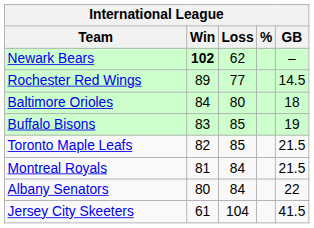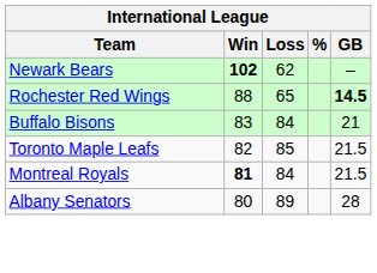 <table class="wikitable">
 <tr>
 <th colspan="5">International League</th>
 </tr>
 <tr>
 <th width="60%">Team</th>
 <th>Win</th>
 <th>Loss</th>
 <th>%</th>
 <th>GB</th>
 </tr>
 <tr align=center bgcolor=ccffcc>
 <td align=left><a href='#'>Newark Bears</a></td>
 <td><strong>102</strong></td>
 <td>62</td>
 <td></td>
 <td>–</td>
 </tr>
 <tr align=center bgcolor=ccffcc>
 <td align=left><a href='#'>Rochester Red Wings</a></td>
-<td>89</td>
-<td>77</td>
+<td>88</td>
+<td>65</td>
 <td></td>
-<td>14.5</td>
-</tr>
-<tr align=center bgcolor=ccffcc>
-<td align=left><a href='#'>Baltimore Orioles</a></td>
-<td>84</td>
-<td>80</td>
-<td></td>
-<td>18</td>
+<td><strong>14.5</strong></td>
 </tr>
 <tr align=center bgcolor=ccffcc>
 <td align=left><a href='#'>Buffalo Bisons</a></td>
 <td>83</td>
-<td>85</td>
+<td>84</td>
 <td></td>
-<td>19</td>
+<td>21</td>
 </tr>
 <tr align=center>
 <td align=left><a href='#'>Toronto Maple Leafs</a></td>
 <td>82</td>
 <td>85</td>
 <td></td>
 <td>21.5</td>
 </tr>
 <tr align=center>
 <td align=left><a href='#'>Montreal Royals</a></td>
-<td>81</td>
+<td><strong>81</strong></td>
 <td>84</td>
 <td></td>
 <td>21.5</td>
 </tr>
 <tr align=center>
 <td align=left><a href='#'>Albany Senators</a></td>
 <td>80</td>
-<td>84</td>
+<td>89</td>
 <td></td>
-<td>22</td>
-</tr>
-<tr align=center>
-<td align=left><a href='#'>Jersey City Skeeters</a></td>
-<td>61</td>
-<td>104</td>
-<td></td>
-<td>41.5</td>
+<td>28</td>
 </tr>
 </table>
